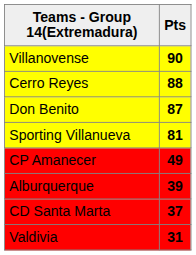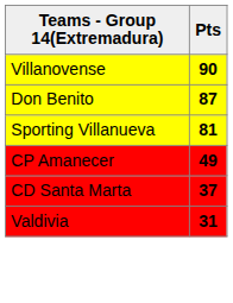 <table style=border-collapse:collapse border=1 cellspacing=0 cellpadding=5>
 <tr align=center bgcolor=#efefef>
 <th width=165>Teams - Group 14(Extremadura)</th>
 <th width=20>Pts</th>
 </tr>
 <tr align=center style="background:#FFFF00;">
 <td style="text-align:left;">Villanovense</td>
 <td><strong>90</strong></td>
-</tr>
-<tr align=center style="background:#FFFF00;">
-<td style="text-align:left;">Cerro Reyes</td>
-<td><strong>88</strong></td>
 </tr>
 <tr align=center style="background:#FFFF00;">
 <td style="text-align:left;">Don Benito</td>
 <td><strong>87</strong></td>
 </tr>
 <tr align=center style="background:#FFFF00;">
 <td style="text-align:left;">Sporting Villanueva</td>
 <td><strong>81</strong></td>
 </tr>
 <tr align=center style="background:#FF0000;">
 <td style="text-align:left;">CP Amanecer</td>
 <td><strong>49</strong></td>
 </tr>
 <tr align=center style="background:#FF0000;">
-<td style="text-align:left;">Alburquerque</td>
-<td><strong>39</strong></td>
-</tr>
-<tr align=center style="background:#FF0000;">
 <td style="text-align:left;">CD Santa Marta</td>
 <td><strong>37</strong></td>
 </tr>
 <tr align=center style="background:#FF0000;">
 <td style="text-align:left;">Valdivia</td>
 <td><strong>31</strong></td>
 </tr>
 </table>
